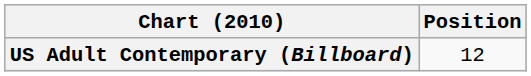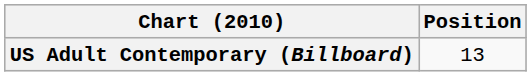 <table class="wikitable plainrowheaders" style="text-align:center">
 <tr>
 <th scope="col">Chart (2010)</th>
 <th scope="col">Position</th>
 </tr>
 <tr>
 <th scope="row">US Adult Contemporary (<em>Billboard</em>)</th>
-<td style="text-align:center;">12</td>
+<td style="text-align:center;">13</td>
 </tr>
 </table>
